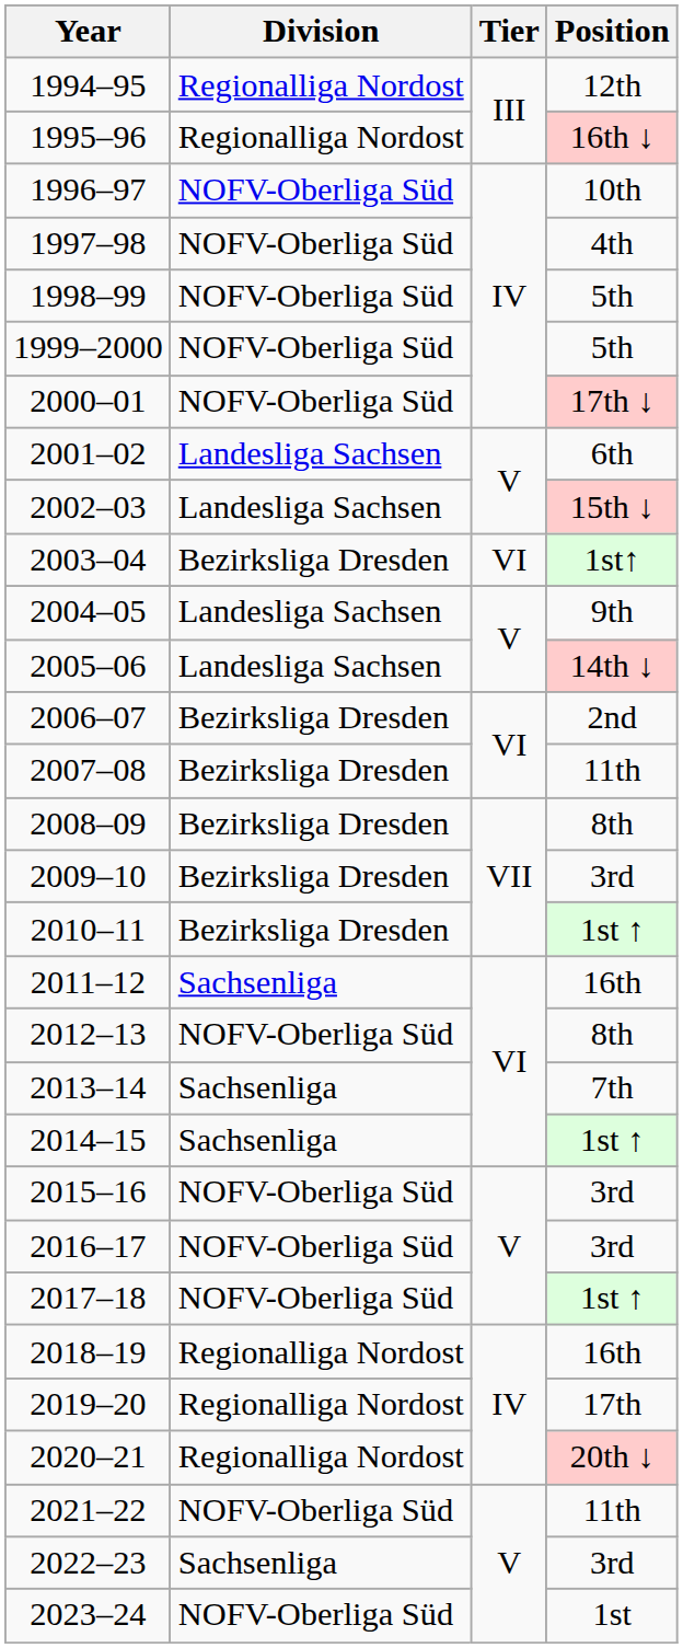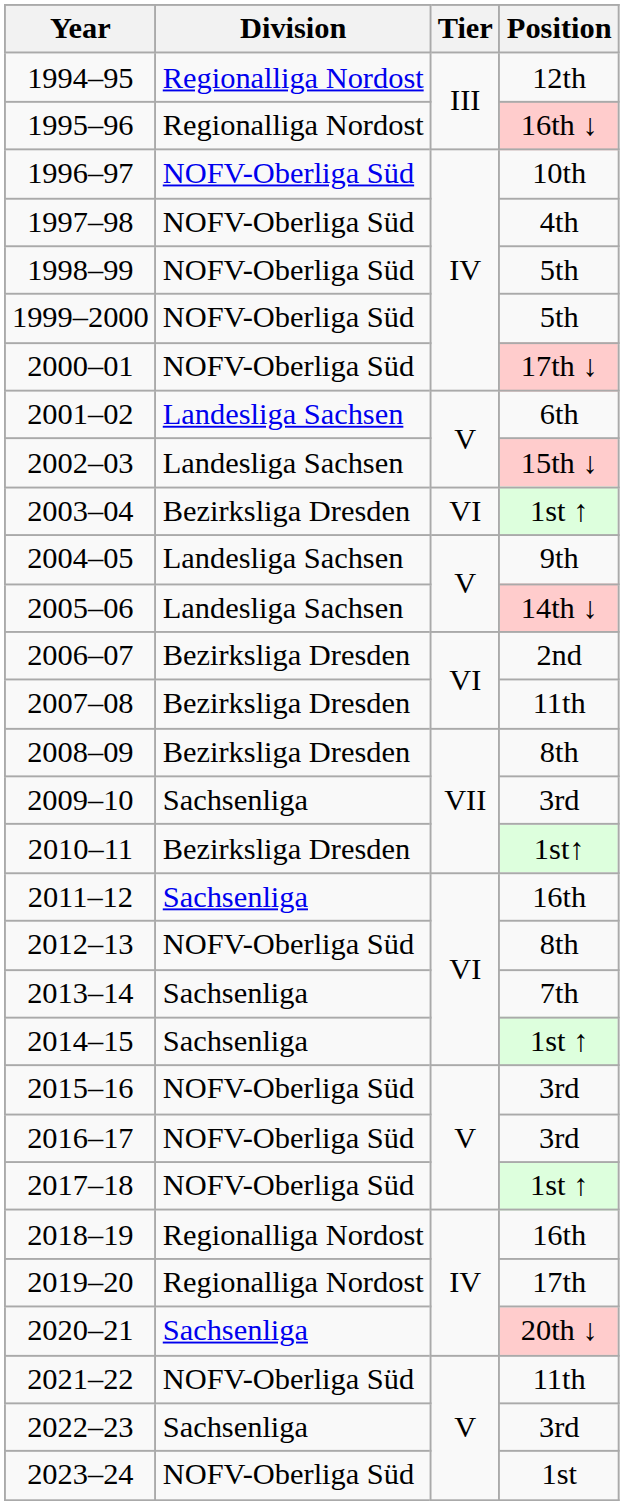 <table class="wikitable">
 <tr>
 <th>Year</th>
 <th>Division</th>
 <th>Tier</th>
 <th>Position</th>
 </tr>
 <tr align="center">
 <td>1994–95</td>
 <td align="left"><a href='#'>Regionalliga Nordost</a></td>
 <td rowspan=2>III</td>
 <td>12th</td>
 </tr>
 <tr align="center">
 <td>1995–96</td>
 <td align="left">Regionalliga Nordost</td>
 <td style="background:#ffcccc">16th ↓</td>
 </tr>
 <tr align="center">
 <td>1996–97</td>
 <td align="left"><a href='#'>NOFV-Oberliga Süd</a></td>
 <td rowspan=5>IV</td>
 <td>10th</td>
 </tr>
 <tr align="center">
 <td>1997–98</td>
 <td align="left">NOFV-Oberliga Süd</td>
 <td>4th</td>
 </tr>
 <tr align="center">
 <td>1998–99</td>
 <td align="left">NOFV-Oberliga Süd</td>
 <td>5th</td>
 </tr>
 <tr align="center">
 <td>1999–2000</td>
 <td align="left">NOFV-Oberliga Süd</td>
 <td>5th</td>
 </tr>
 <tr align="center">
 <td>2000–01</td>
 <td align="left">NOFV-Oberliga Süd</td>
 <td style="background:#ffcccc">17th ↓</td>
 </tr>
 <tr align="center">
 <td>2001–02</td>
 <td align="left"><a href='#'>Landesliga Sachsen</a></td>
 <td rowspan=2>V</td>
 <td>6th</td>
 </tr>
 <tr align="center">
 <td>2002–03</td>
 <td align="left">Landesliga Sachsen</td>
 <td style="background:#ffcccc">15th ↓</td>
 </tr>
 <tr align="center">
 <td>2003–04</td>
 <td align="left">Bezirksliga Dresden</td>
 <td>VI</td>
-<td style="background:#ddffdd">1st↑</td>
+<td style="background:#ddffdd">1st ↑</td>
 </tr>
 <tr align="center">
 <td>2004–05</td>
 <td align="left">Landesliga Sachsen</td>
 <td rowspan=2>V</td>
 <td>9th</td>
 </tr>
 <tr align="center">
 <td>2005–06</td>
 <td align="left">Landesliga Sachsen</td>
 <td style="background:#ffcccc">14th ↓</td>
 </tr>
 <tr align="center">
 <td>2006–07</td>
 <td align="left">Bezirksliga Dresden</td>
 <td rowspan=2>VI</td>
 <td>2nd</td>
 </tr>
 <tr align="center">
 <td>2007–08</td>
 <td align="left">Bezirksliga Dresden</td>
 <td>11th</td>
 </tr>
 <tr align="center">
 <td>2008–09</td>
 <td align="left">Bezirksliga Dresden</td>
 <td rowspan=3>VII</td>
 <td>8th</td>
 </tr>
 <tr align="center">
 <td>2009–10</td>
-<td align="left">Bezirksliga Dresden</td>
+<td align="left">Sachsenliga</td>
 <td>3rd</td>
 </tr>
 <tr align="center">
 <td>2010–11</td>
 <td align="left">Bezirksliga Dresden</td>
-<td style="background:#ddffdd">1st ↑</td>
+<td style="background:#ddffdd">1st↑</td>
 </tr>
 <tr align="center">
 <td>2011–12</td>
 <td align="left"><a href='#'>Sachsenliga</a></td>
 <td rowspan=4>VI</td>
 <td>16th</td>
 </tr>
 <tr align="center">
 <td>2012–13</td>
 <td align="left">NOFV-Oberliga Süd</td>
 <td>8th</td>
 </tr>
 <tr align="center">
 <td>2013–14</td>
 <td align="left">Sachsenliga</td>
 <td>7th</td>
 </tr>
 <tr align="center">
 <td>2014–15</td>
 <td align="left">Sachsenliga</td>
 <td style="background:#ddffdd">1st ↑</td>
 </tr>
 <tr align="center">
 <td>2015–16</td>
 <td align="left">NOFV-Oberliga Süd</td>
 <td rowspan=3>V</td>
 <td>3rd</td>
 </tr>
 <tr align="center">
 <td>2016–17</td>
 <td align="left">NOFV-Oberliga Süd</td>
 <td>3rd</td>
 </tr>
 <tr align="center">
 <td>2017–18</td>
 <td align="left">NOFV-Oberliga Süd</td>
 <td style="background:#ddffdd">1st ↑</td>
 </tr>
 <tr align="center">
 <td>2018–19</td>
 <td align="left">Regionalliga Nordost</td>
 <td rowspan=3>IV</td>
 <td>16th</td>
 </tr>
 <tr align="center">
 <td>2019–20</td>
 <td align="left">Regionalliga Nordost</td>
 <td>17th</td>
 </tr>
 <tr align="center">
 <td>2020–21</td>
-<td align="left">Regionalliga Nordost</td>
+<td align="left"><a href='#'>Sachsenliga</a></td>
 <td style="background:#ffcccc">20th ↓</td>
 </tr>
 <tr align="center">
 <td>2021–22</td>
 <td align="left">NOFV-Oberliga Süd</td>
 <td rowspan=3>V</td>
 <td>11th</td>
 </tr>
 <tr align="center">
 <td>2022–23</td>
 <td align="left">Sachsenliga</td>
 <td>3rd</td>
 </tr>
 <tr align="center">
 <td>2023–24</td>
 <td align="left">NOFV-Oberliga Süd</td>
 <td>1st</td>
 </tr>
 </table>
